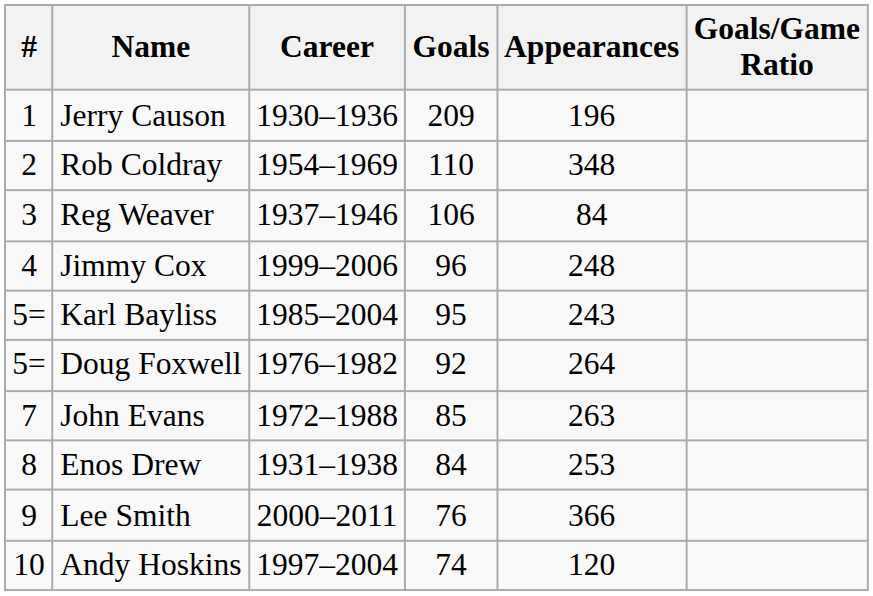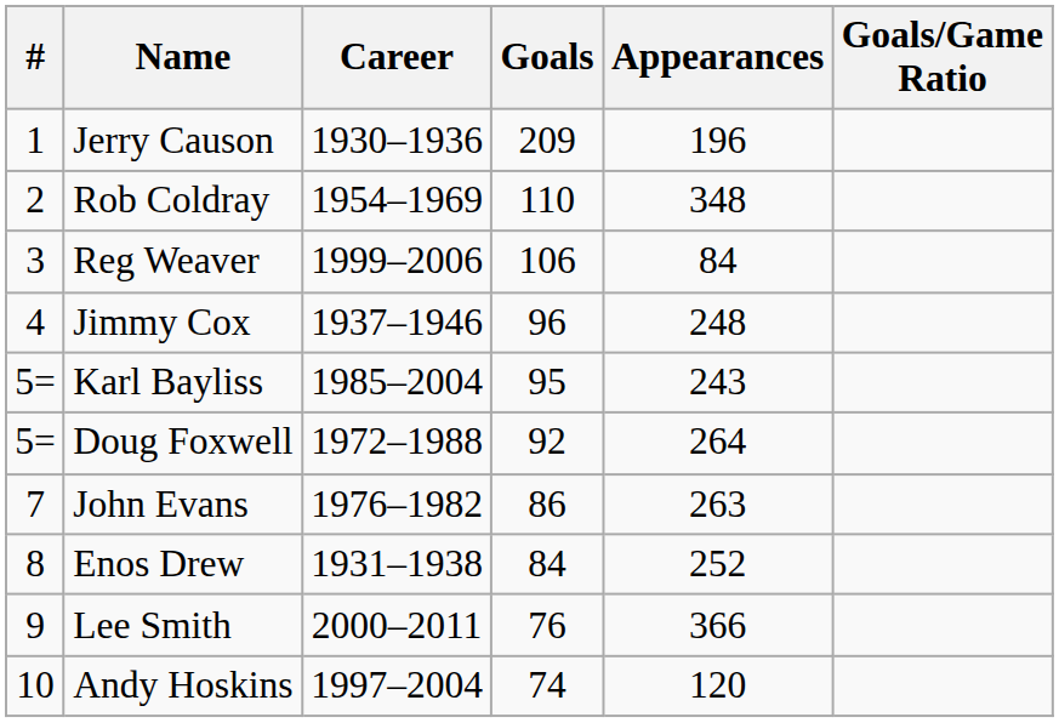 <table class="wikitable sortable" style="text-align: center;">
 <tr>
 <th>#</th>
 <th>Name</th>
 <th>Career</th>
 <th>Goals</th>
 <th>Appearances</th>
 <th>Goals/Game<br>Ratio</th>
 </tr>
 <tr>
 <td>1</td>
 <td align="left"> Jerry Causon</td>
 <td>1930–1936</td>
 <td>209</td>
 <td>196</td>
 <td></td>
 </tr>
 <tr>
 <td>2</td>
 <td align="left"> Rob Coldray</td>
 <td>1954–1969</td>
 <td>110</td>
 <td>348</td>
 <td></td>
 </tr>
 <tr>
 <td>3</td>
 <td align="left"> Reg Weaver</td>
-<td>1937–1946</td>
+<td>1999–2006</td>
 <td>106</td>
 <td>84</td>
 <td></td>
 </tr>
 <tr>
 <td>4</td>
 <td align="left"> Jimmy Cox</td>
-<td>1999–2006</td>
+<td>1937–1946</td>
 <td>96</td>
 <td>248</td>
 <td></td>
 </tr>
 <tr>
 <td>5=</td>
 <td align="left"> Karl Bayliss</td>
 <td>1985–2004</td>
 <td>95</td>
 <td>243</td>
 <td></td>
 </tr>
 <tr>
 <td>5=</td>
 <td align="left"> Doug Foxwell</td>
-<td>1976–1982</td>
+<td>1972–1988</td>
 <td>92</td>
 <td>264</td>
 <td></td>
 </tr>
 <tr>
 <td>7</td>
 <td align="left"> John Evans</td>
-<td>1972–1988</td>
-<td>85</td>
+<td>1976–1982</td>
+<td>86</td>
 <td>263</td>
 <td></td>
 </tr>
 <tr>
 <td>8</td>
 <td align="left"> Enos Drew</td>
 <td>1931–1938</td>
 <td>84</td>
-<td>253</td>
+<td>252</td>
 <td></td>
 </tr>
 <tr>
 <td>9</td>
 <td align="left"> Lee Smith</td>
 <td>2000–2011</td>
 <td>76</td>
 <td>366</td>
 <td></td>
 </tr>
 <tr>
 <td>10</td>
 <td align="left"> Andy Hoskins</td>
 <td>1997–2004</td>
 <td>74</td>
 <td>120</td>
 <td></td>
 </tr>
 </table>
